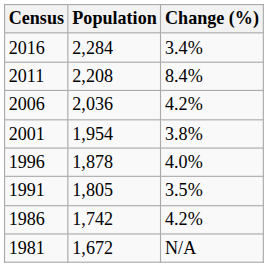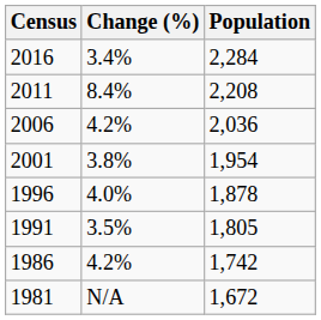 <table class="wikitable">
 <tr>
 <th>Census</th>
+<th>Change (%)</th>
 <th>Population</th>
-<th>Change (%)</th>
 </tr>
 <tr>
 <td>2016</td>
+<td> 3.4%</td>
 <td>2,284</td>
-<td> 3.4%</td>
 </tr>
 <tr>
 <td>2011</td>
+<td> 8.4%</td>
 <td>2,208</td>
-<td> 8.4%</td>
 </tr>
 <tr>
 <td>2006</td>
+<td> 4.2%</td>
 <td>2,036</td>
-<td> 4.2%</td>
 </tr>
 <tr>
 <td>2001</td>
+<td> 3.8%</td>
 <td>1,954</td>
-<td> 3.8%</td>
 </tr>
 <tr>
 <td>1996</td>
+<td> 4.0%</td>
 <td>1,878</td>
-<td> 4.0%</td>
 </tr>
 <tr>
 <td>1991</td>
+<td> 3.5%</td>
 <td>1,805</td>
-<td> 3.5%</td>
 </tr>
 <tr>
 <td>1986</td>
+<td> 4.2%</td>
 <td>1,742</td>
-<td> 4.2%</td>
 </tr>
 <tr>
 <td>1981</td>
+<td>N/A</td>
 <td>1,672</td>
-<td>N/A</td>
 </tr>
 </table>
